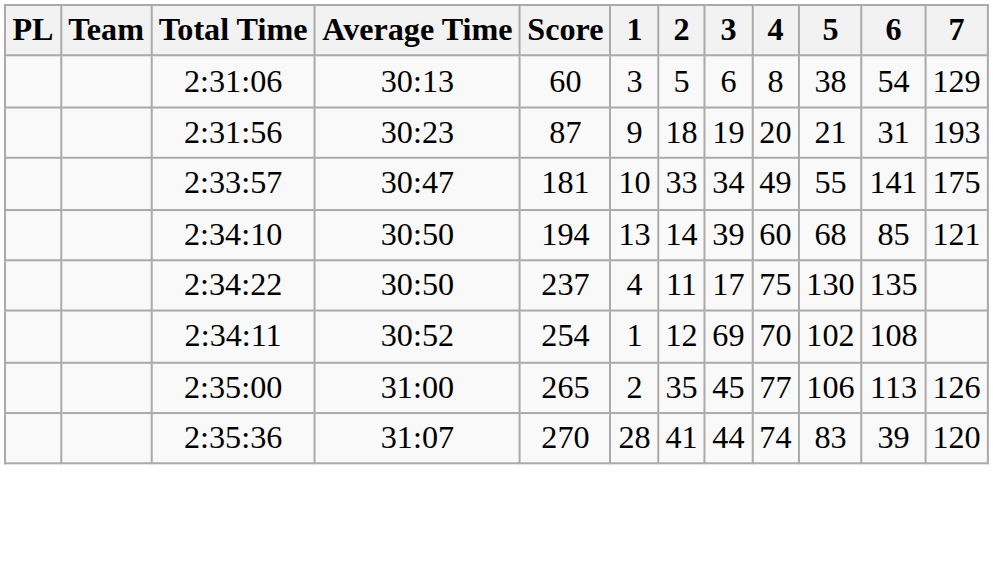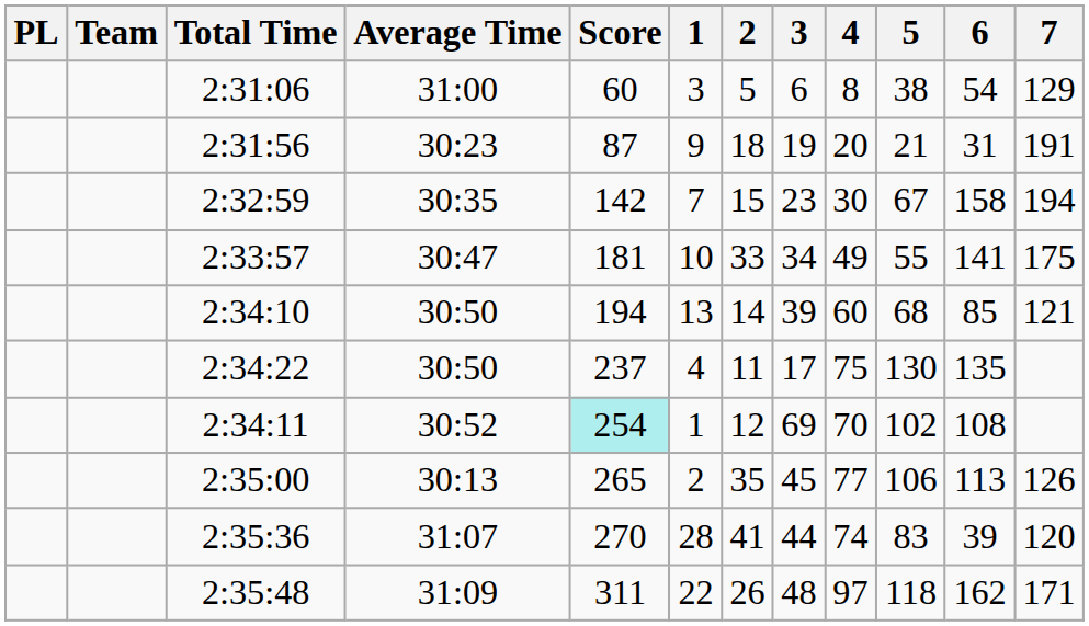 <table class="wikitable sortable" style="text-align:center">
 <tr>
 <th>PL</th>
 <th>Team</th>
 <th>Total Time</th>
 <th>Average Time</th>
 <th>Score</th>
 <th>1</th>
 <th>2</th>
 <th>3</th>
 <th>4</th>
 <th>5</th>
 <th>6</th>
 <th>7</th>
 </tr>
 <tr>
 <td></td>
 <td></td>
 <td>2:31:06</td>
-<td>30:13</td>
+<td>31:00</td>
 <td>60</td>
 <td>3</td>
 <td>5</td>
 <td>6</td>
 <td>8</td>
 <td>38</td>
 <td>54</td>
 <td>129</td>
 </tr>
 <tr>
 <td></td>
 <td></td>
 <td>2:31:56</td>
 <td>30:23</td>
 <td>87</td>
 <td>9</td>
 <td>18</td>
 <td>19</td>
 <td>20</td>
 <td>21</td>
 <td>31</td>
-<td>193</td>
+<td>191</td>
+</tr>
+<tr>
+<td></td>
+<td></td>
+<td>2:32:59</td>
+<td>30:35</td>
+<td>142</td>
+<td>7</td>
+<td>15</td>
+<td>23</td>
+<td>30</td>
+<td>67</td>
+<td>158</td>
+<td>194</td>
 </tr>
 <tr>
 <td></td>
 <td></td>
 <td>2:33:57</td>
 <td>30:47</td>
 <td>181</td>
 <td>10</td>
 <td>33</td>
 <td>34</td>
 <td>49</td>
 <td>55</td>
 <td>141</td>
 <td>175</td>
 </tr>
 <tr>
 <td></td>
 <td></td>
 <td>2:34:10</td>
 <td>30:50</td>
 <td>194</td>
 <td>13</td>
 <td>14</td>
 <td>39</td>
 <td>60</td>
 <td>68</td>
 <td>85</td>
 <td>121</td>
 </tr>
 <tr>
 <td></td>
 <td></td>
 <td>2:34:22</td>
 <td>30:50</td>
 <td>237</td>
 <td>4</td>
 <td>11</td>
 <td>17</td>
 <td>75</td>
 <td>130</td>
 <td>135</td>
 <td></td>
 </tr>
 <tr>
 <td></td>
 <td></td>
 <td>2:34:11</td>
 <td>30:52</td>
-<td>254</td>
+<td style="background: paleturquoise;">254</td>
 <td>1</td>
 <td>12</td>
 <td>69</td>
 <td>70</td>
 <td>102</td>
 <td>108</td>
 <td></td>
 </tr>
 <tr>
 <td></td>
 <td></td>
 <td>2:35:00</td>
-<td>31:00</td>
+<td>30:13</td>
 <td>265</td>
 <td>2</td>
 <td>35</td>
 <td>45</td>
 <td>77</td>
 <td>106</td>
 <td>113</td>
 <td>126</td>
 </tr>
 <tr>
 <td></td>
 <td></td>
 <td>2:35:36</td>
 <td>31:07</td>
 <td>270</td>
 <td>28</td>
 <td>41</td>
 <td>44</td>
 <td>74</td>
 <td>83</td>
 <td>39</td>
 <td>120</td>
 </tr>
+<tr>
+<td></td>
+<td></td>
+<td>2:35:48</td>
+<td>31:09</td>
+<td>311</td>
+<td>22</td>
+<td>26</td>
+<td>48</td>
+<td>97</td>
+<td>118</td>
+<td>162</td>
+<td>171</td>
+</tr>
 </table>
